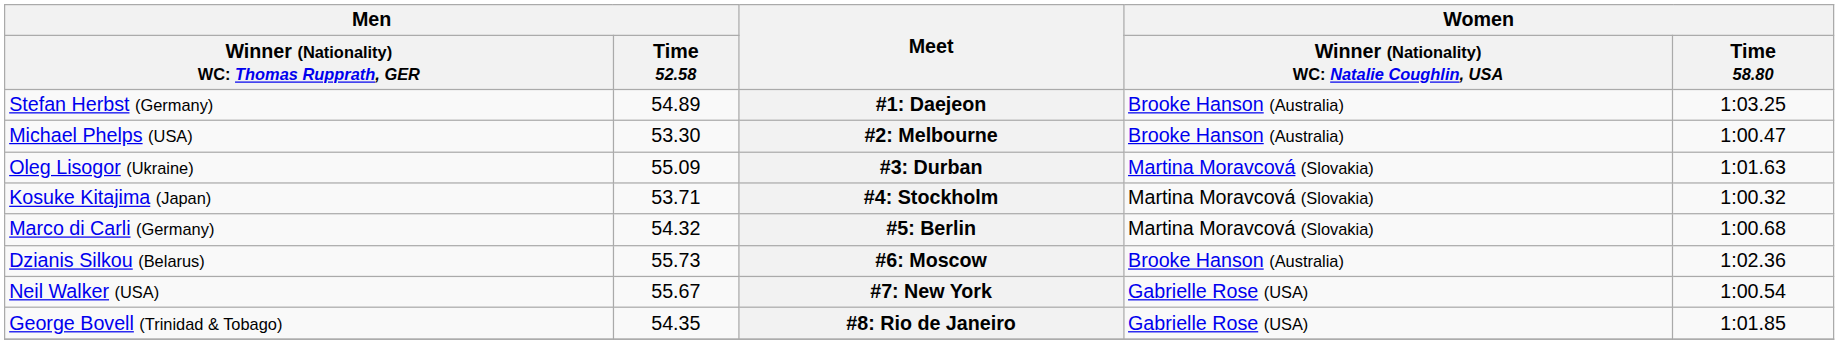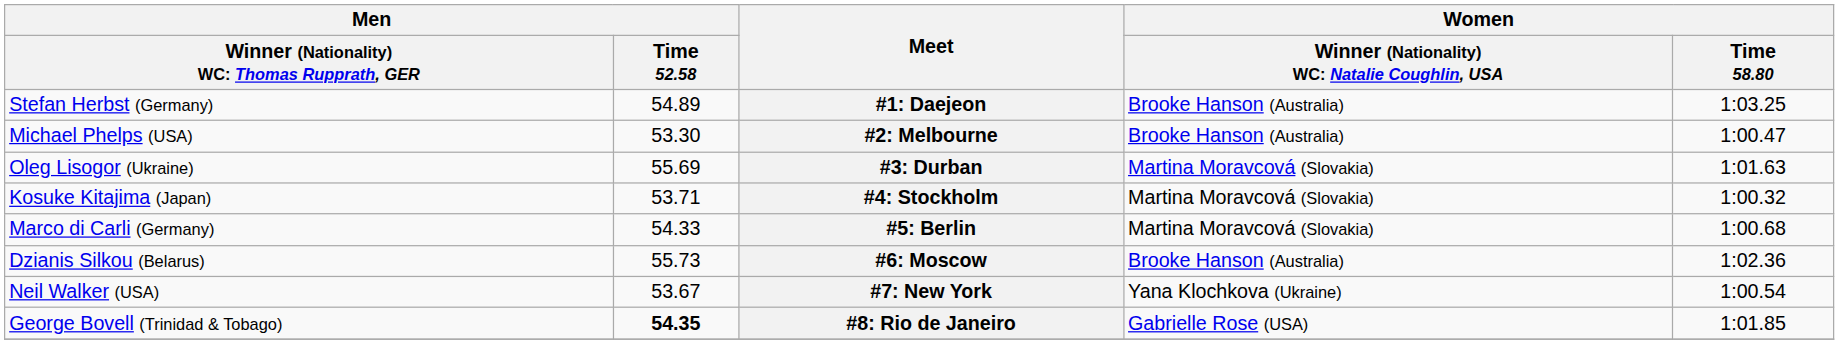 <table class=wikitable width="75%">
 <tr>
 <th colspan="2">Men</th>
 <th rowspan="2">Meet</th>
 <th colspan="2">Women</th>
 </tr>
 <tr>
 <th>Winner <small>(Nationality)<br> WC: <em><a href='#'>Thomas Rupprath</a>, GER</em></small></th>
 <th>Time <br><small> <em>52.58</em> </small></th>
 <th>Winner <small>(Nationality)<br>WC: <em><a href='#'>Natalie Coughlin</a>, USA</em></small></th>
 <th>Time<br><small><em>58.80</em></small></th>
 </tr>
 <tr>
 <td> <a href='#'>Stefan Herbst</a> <small>(Germany)</small></td>
 <td align=center>54.89</td>
 <th>#1: Daejeon</th>
 <td> <a href='#'>Brooke Hanson</a> <small>(Australia)</small></td>
 <td align=center>1:03.25</td>
 </tr>
 <tr>
 <td> <a href='#'>Michael Phelps</a> <small>(USA)</small></td>
 <td align=center>53.30</td>
 <th>#2: Melbourne</th>
 <td> <a href='#'>Brooke Hanson</a> <small>(Australia)</small></td>
 <td align=center>1:00.47</td>
 </tr>
 <tr>
 <td> <a href='#'>Oleg Lisogor</a> <small>(Ukraine)</small></td>
-<td align=center>55.09</td>
+<td align=center>55.69</td>
 <th>#3: Durban</th>
 <td> <a href='#'>Martina Moravcová</a> <small>(Slovakia)</small></td>
 <td align=center>1:01.63</td>
 </tr>
 <tr>
 <td> <a href='#'>Kosuke Kitajima</a> <small>(Japan)</small></td>
 <td align=center>53.71</td>
 <th>#4: Stockholm</th>
 <td> Martina Moravcová <small>(Slovakia)</small></td>
 <td align=center>1:00.32</td>
 </tr>
 <tr>
 <td> <a href='#'>Marco di Carli</a> <small>(Germany)</small></td>
-<td align=center>54.32</td>
+<td align=center>54.33</td>
 <th>#5: Berlin</th>
 <td> Martina Moravcová <small>(Slovakia)</small></td>
 <td align=center>1:00.68</td>
 </tr>
 <tr>
 <td> <a href='#'>Dzianis Silkou</a> <small>(Belarus)</small></td>
 <td align=center>55.73</td>
 <th>#6: Moscow</th>
 <td> <a href='#'>Brooke Hanson</a> <small>(Australia)</small></td>
 <td align=center>1:02.36</td>
 </tr>
 <tr>
 <td> <a href='#'>Neil Walker</a> <small>(USA)</small></td>
-<td align=center>55.67</td>
+<td align=center>53.67</td>
 <th>#7: New York</th>
-<td> <a href='#'>Gabrielle Rose</a> <small>(USA)</small></td>
+<td> Yana Klochkova <small>(Ukraine)</small></td>
 <td align=center>1:00.54</td>
 </tr>
 <tr>
 <td> <a href='#'>George Bovell</a> <small>(Trinidad & Tobago)</small></td>
-<td align=center>54.35</td>
+<td align=center><strong>54.35</strong></td>
 <th>#8: Rio de Janeiro</th>
 <td> <a href='#'>Gabrielle Rose</a> <small>(USA)</small></td>
 <td align=center>1:01.85</td>
 </tr>
 <tr>
 </tr>
 </table>
